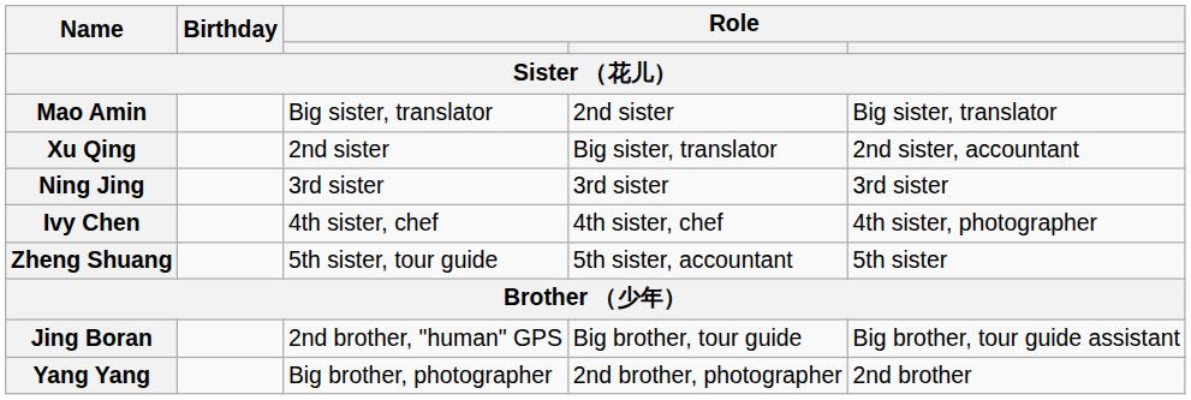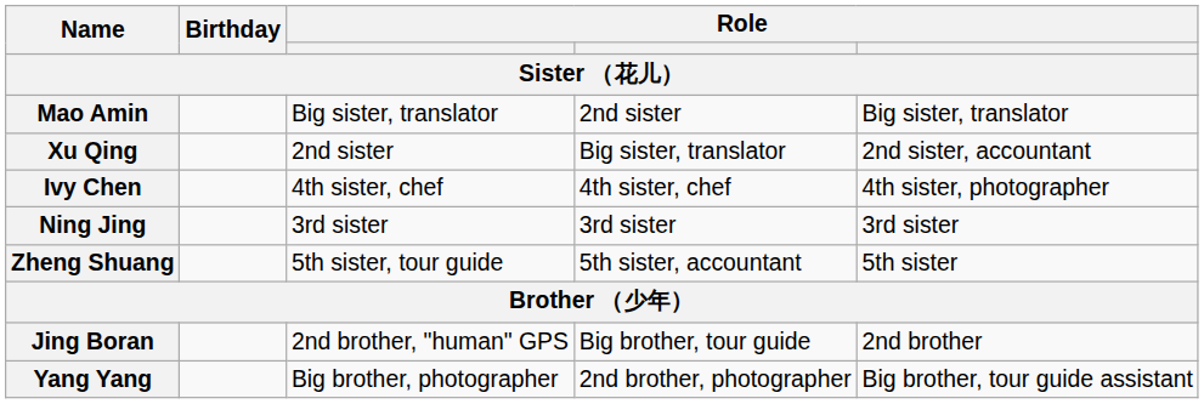 <table class="wikitable">
 <tr>
 <th rowspan="2">Name</th>
 <th rowspan="2">Birthday</th>
 <th colspan="3">Role</th>
 </tr>
 <tr>
 <th></th>
 <th></th>
 <th></th>
 </tr>
 <tr>
 <th colspan="5">Sister （花儿）</th>
 </tr>
 <tr>
 <th>Mao Amin</th>
 <td></td>
 <td>Big sister, translator</td>
 <td>2nd sister</td>
 <td>Big sister, translator</td>
 </tr>
 <tr>
 <th>Xu Qing</th>
 <td></td>
 <td>2nd sister</td>
 <td>Big sister, translator</td>
 <td>2nd sister, accountant</td>
 </tr>
 <tr>
+<th>Ivy Chen</th>
+<td></td>
+<td>4th sister, chef</td>
+<td>4th sister, chef</td>
+<td>4th sister, photographer</td>
+</tr>
+<tr>
 <th>Ning Jing</th>
 <td></td>
 <td>3rd sister</td>
 <td>3rd sister</td>
 <td>3rd sister</td>
-</tr>
-<tr>
-<th>Ivy Chen</th>
-<td></td>
-<td>4th sister, chef</td>
-<td>4th sister, chef</td>
-<td>4th sister, photographer</td>
 </tr>
 <tr>
 <th>Zheng Shuang</th>
 <td></td>
 <td>5th sister, tour guide</td>
 <td>5th sister, accountant</td>
 <td>5th sister</td>
 </tr>
 <tr>
 <th colspan="5">Brother （少年）</th>
 </tr>
 <tr>
 <th>Jing Boran</th>
 <td></td>
 <td>2nd brother, "human" GPS</td>
 <td>Big brother, tour guide</td>
-<td>Big brother, tour guide assistant</td>
+<td>2nd brother</td>
 </tr>
 <tr>
 <th>Yang Yang</th>
 <td></td>
 <td>Big brother, photographer</td>
 <td>2nd brother, photographer</td>
-<td>2nd brother</td>
+<td>Big brother, tour guide assistant</td>
 </tr>
 </table>
